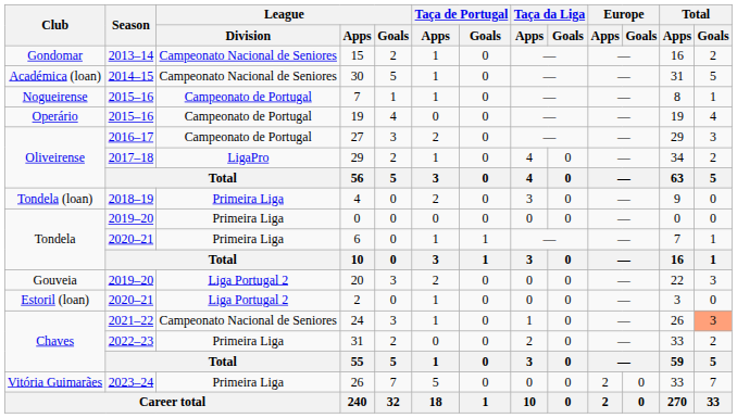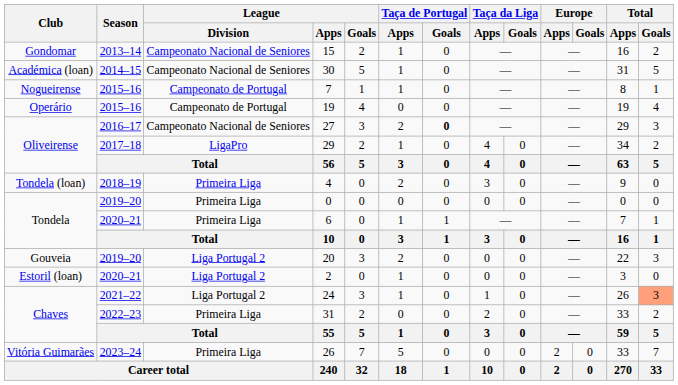 <table class="wikitable" style="text-align: center">
 <tr>
 <th rowspan="2">Club</th>
 <th rowspan="2">Season</th>
 <th colspan="3">League</th>
 <th colspan="2"><a href='#'>Taça de Portugal</a></th>
 <th colspan="2"><a href='#'>Taça da Liga</a></th>
 <th colspan="2">Europe</th>
 <th colspan="2">Total</th>
 </tr>
 <tr>
 <th>Division</th>
 <th>Apps</th>
 <th>Goals</th>
 <th>Apps</th>
 <th>Goals</th>
 <th>Apps</th>
 <th>Goals</th>
 <th>Apps</th>
 <th>Goals</th>
 <th>Apps</th>
 <th>Goals</th>
 </tr>
 <tr>
 <td><a href='#'>Gondomar</a></td>
 <td><a href='#'>2013–14</a></td>
 <td><a href='#'>Campeonato Nacional de Seniores</a></td>
 <td>15</td>
 <td>2</td>
 <td>1</td>
 <td>0</td>
 <td colspan="2">—</td>
 <td colspan="2">—</td>
 <td>16</td>
 <td>2</td>
 </tr>
 <tr>
 <td><a href='#'>Académica</a> (loan)</td>
 <td><a href='#'>2014–15</a></td>
 <td>Campeonato Nacional de Seniores</td>
 <td>30</td>
 <td>5</td>
 <td>1</td>
 <td>0</td>
 <td colspan="2">—</td>
 <td colspan="2">—</td>
 <td>31</td>
 <td>5</td>
 </tr>
 <tr>
 <td><a href='#'>Nogueirense</a></td>
 <td><a href='#'>2015–16</a></td>
 <td><a href='#'>Campeonato de Portugal</a></td>
 <td>7</td>
 <td>1</td>
 <td>1</td>
 <td>0</td>
 <td colspan="2">—</td>
 <td colspan="2">—</td>
 <td>8</td>
 <td>1</td>
 </tr>
 <tr>
 <td><a href='#'>Operário</a></td>
 <td><a href='#'>2015–16</a></td>
 <td>Campeonato de Portugal</td>
 <td>19</td>
 <td>4</td>
 <td>0</td>
 <td>0</td>
 <td colspan="2">—</td>
 <td colspan="2">—</td>
 <td>19</td>
 <td>4</td>
 </tr>
 <tr>
 <td rowspan="3"><a href='#'>Oliveirense</a></td>
 <td><a href='#'>2016–17</a></td>
-<td>Campeonato de Portugal</td>
+<td>Campeonato Nacional de Seniores</td>
 <td>27</td>
 <td>3</td>
 <td>2</td>
-<td>0</td>
+<td><strong>0</strong></td>
 <td colspan="2">—</td>
 <td colspan="2">—</td>
 <td>29</td>
 <td>3</td>
 </tr>
 <tr>
 <td><a href='#'>2017–18</a></td>
 <td><a href='#'>LigaPro</a></td>
 <td>29</td>
 <td>2</td>
 <td>1</td>
 <td>0</td>
 <td>4</td>
 <td>0</td>
 <td colspan="2">—</td>
 <td>34</td>
 <td>2</td>
 </tr>
 <tr>
 <th colspan="2">Total</th>
 <th>56</th>
 <th>5</th>
 <th>3</th>
 <th>0</th>
 <th>4</th>
 <th>0</th>
 <th colspan="2">—</th>
 <th>63</th>
 <th>5</th>
 </tr>
 <tr>
 <td><a href='#'>Tondela</a> (loan)</td>
 <td><a href='#'>2018–19</a></td>
 <td><a href='#'>Primeira Liga</a></td>
 <td>4</td>
 <td>0</td>
 <td>2</td>
 <td>0</td>
 <td>3</td>
 <td>0</td>
 <td colspan="2">—</td>
 <td>9</td>
 <td>0</td>
 </tr>
 <tr>
 <td rowspan="3">Tondela</td>
 <td><a href='#'>2019–20</a></td>
 <td>Primeira Liga</td>
 <td>0</td>
 <td>0</td>
 <td>0</td>
 <td>0</td>
 <td>0</td>
 <td>0</td>
 <td colspan="2">—</td>
 <td>0</td>
 <td>0</td>
 </tr>
 <tr>
 <td><a href='#'>2020–21</a></td>
 <td>Primeira Liga</td>
 <td>6</td>
 <td>0</td>
 <td>1</td>
 <td>1</td>
 <td colspan="2">—</td>
 <td colspan="2">—</td>
 <td>7</td>
 <td>1</td>
 </tr>
 <tr>
 <th colspan="2">Total</th>
 <th>10</th>
 <th>0</th>
 <th>3</th>
 <th>1</th>
 <th>3</th>
 <th>0</th>
 <th colspan="2">—</th>
 <th>16</th>
 <th>1</th>
 </tr>
 <tr>
 <td>Gouveia</td>
 <td><a href='#'>2019–20</a></td>
 <td><a href='#'>Liga Portugal 2</a></td>
 <td>20</td>
 <td>3</td>
 <td>2</td>
 <td>0</td>
 <td>0</td>
 <td>0</td>
 <td colspan="2">—</td>
 <td>22</td>
 <td>3</td>
 </tr>
 <tr>
 <td><a href='#'>Estoril</a> (loan)</td>
 <td><a href='#'>2020–21</a></td>
 <td><a href='#'>Liga Portugal 2</a></td>
 <td>2</td>
 <td>0</td>
 <td>1</td>
 <td>0</td>
 <td>0</td>
 <td>0</td>
 <td colspan="2">—</td>
 <td>3</td>
 <td>0</td>
 </tr>
 <tr>
 <td rowspan="3"><a href='#'>Chaves</a></td>
 <td><a href='#'>2021–22</a></td>
-<td>Campeonato Nacional de Seniores</td>
+<td>Liga Portugal 2</td>
 <td>24</td>
 <td>3</td>
 <td>1</td>
 <td>0</td>
 <td>1</td>
 <td>0</td>
 <td colspan="2">—</td>
 <td>26</td>
 <td style="background: lightsalmon;">3</td>
 </tr>
 <tr>
 <td><a href='#'>2022–23</a></td>
 <td>Primeira Liga</td>
 <td>31</td>
 <td>2</td>
 <td>0</td>
 <td>0</td>
 <td>2</td>
 <td>0</td>
 <td colspan="2">—</td>
 <td>33</td>
 <td>2</td>
 </tr>
 <tr>
 <th colspan="2">Total</th>
 <th>55</th>
 <th>5</th>
 <th>1</th>
 <th>0</th>
 <th>3</th>
 <th>0</th>
 <th colspan="2">—</th>
 <th>59</th>
 <th>5</th>
 </tr>
 <tr>
 <td><a href='#'>Vitória Guimarães</a></td>
 <td><a href='#'>2023–24</a></td>
 <td>Primeira Liga</td>
 <td>26</td>
 <td>7</td>
 <td>5</td>
 <td>0</td>
 <td>0</td>
 <td>0</td>
 <td>2</td>
 <td>0</td>
 <td>33</td>
 <td>7</td>
 </tr>
 <tr>
 <th colspan="3">Career total</th>
 <th>240</th>
 <th>32</th>
 <th>18</th>
 <th>1</th>
 <th>10</th>
 <th>0</th>
 <th>2</th>
 <th>0</th>
 <th>270</th>
 <th>33</th>
 </tr>
 </table>
